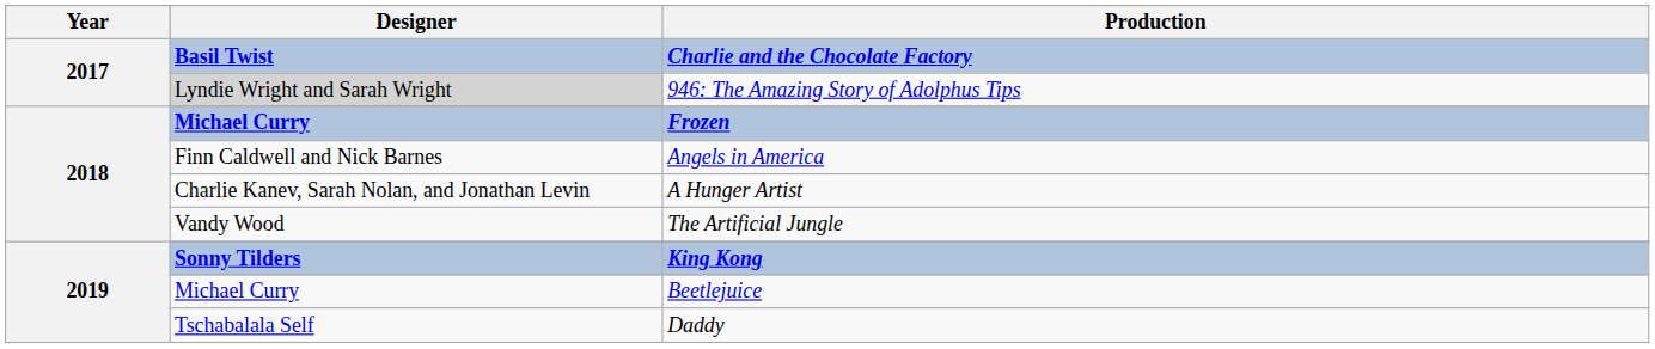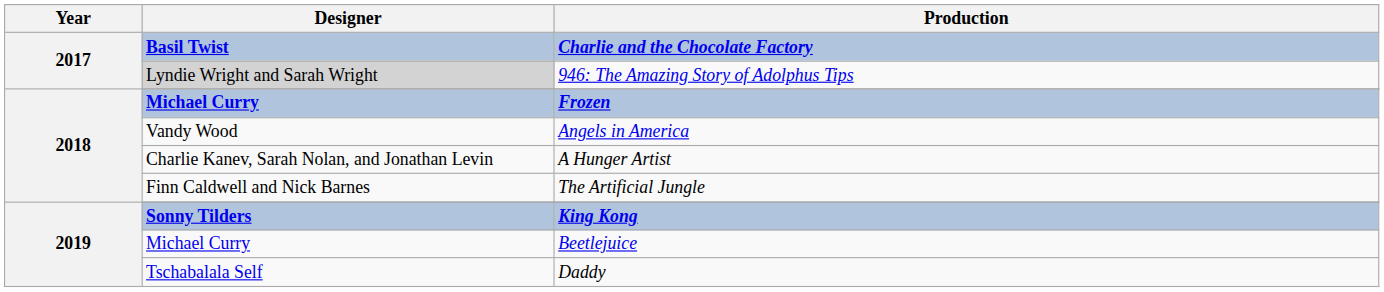 <table class="wikitable" style="width:98%;">
 <tr style="background:#bebebe;">
 <th style="width:10%;">Year</th>
 <th style="width:30%;">Designer</th>
 <th style="width:60%;">Production</th>
 </tr>
 <tr>
 <th rowspan="2">2017</th>
 <td style="background:#B0C4DE"><strong><a href='#'>Basil Twist</a></strong></td>
 <td style="background:#B0C4DE"><strong><em><a href='#'>Charlie and the Chocolate Factory</a></em></strong></td>
 </tr>
 <tr>
 <td style="background: lightgrey;">Lyndie Wright and Sarah Wright</td>
 <td><em><a href='#'>946: The Amazing Story of Adolphus Tips</a></em></td>
 </tr>
 <tr>
 <th rowspan="5">2018</th>
 </tr>
 <tr>
 <td style="background:#B0C4DE"><strong><a href='#'>Michael Curry</a></strong></td>
 <td style="background:#B0C4DE"><strong><em><a href='#'>Frozen</a></em></strong></td>
 </tr>
 <tr>
-<td>Finn Caldwell and Nick Barnes</td>
+<td>Vandy Wood</td>
 <td><em><a href='#'>Angels in America</a></em></td>
 </tr>
 <tr>
 <td>Charlie Kanev, Sarah Nolan, and Jonathan Levin</td>
 <td><em>A Hunger Artist</em></td>
 </tr>
 <tr>
-<td>Vandy Wood</td>
+<td>Finn Caldwell and Nick Barnes</td>
 <td><em>The Artificial Jungle</em></td>
 </tr>
 <tr>
 <th rowspan="4">2019</th>
 </tr>
 <tr>
 <td style="background:#B0C4DE"><strong><a href='#'>Sonny Tilders</a></strong></td>
 <td style="background:#B0C4DE"><strong><em><a href='#'>King Kong</a></em></strong></td>
 </tr>
 <tr>
 <td><a href='#'>Michael Curry</a></td>
 <td><em><a href='#'>Beetlejuice</a></em></td>
 </tr>
 <tr>
 <td><a href='#'>Tschabalala Self</a></td>
 <td><em>Daddy</em></td>
 </tr>
 </table>
